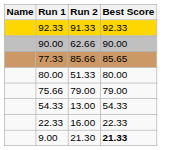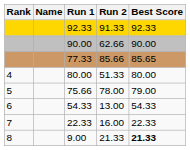 <table class="wikitable">
 <tr>
+<th>Rank</th>
 <th>Name</th>
 <th>Run 1</th>
 <th>Run 2</th>
 <th>Best Score</th>
 </tr>
 <tr style="background:gold;">
 <td></td>
+<td></td>
 <td>92.33</td>
 <td>91.33</td>
 <td>92.33</td>
 </tr>
 <tr style="background:silver;">
+<td></td>
 <td></td>
 <td>90.00</td>
 <td>62.66</td>
 <td>90.00</td>
 </tr>
 <tr style="background:#cc9966;">
 <td></td>
+<td></td>
 <td>77.33</td>
 <td>85.66</td>
 <td>85.65</td>
 </tr>
 <tr>
+<td>4</td>
 <td></td>
 <td>80.00</td>
 <td>51.33</td>
 <td>80.00</td>
 </tr>
 <tr>
+<td>5</td>
 <td></td>
 <td>75.66</td>
-<td>79.00</td>
+<td>78.00</td>
 <td>79.00</td>
 </tr>
 <tr>
+<td>6</td>
 <td></td>
 <td>54.33</td>
 <td>13.00</td>
 <td>54.33</td>
 </tr>
 <tr>
+<td>7</td>
 <td></td>
 <td>22.33</td>
 <td>16.00</td>
 <td>22.33</td>
 </tr>
 <tr>
+<td>8</td>
 <td></td>
 <td>9.00</td>
-<td>21.30</td>
+<td>21.33</td>
 <td><strong>21.33</strong></td>
 </tr>
 </table>
